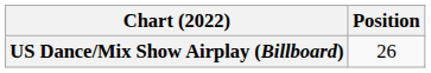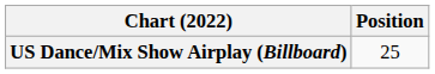 <table class="wikitable plainrowheaders" style="text-align:center">
 <tr>
 <th scope="col">Chart (2022)</th>
 <th scope="col">Position</th>
 </tr>
 <tr>
 <th scope="row">US Dance/Mix Show Airplay (<em>Billboard</em>)</th>
-<td>26</td>
+<td>25</td>
 </tr>
 </table>
